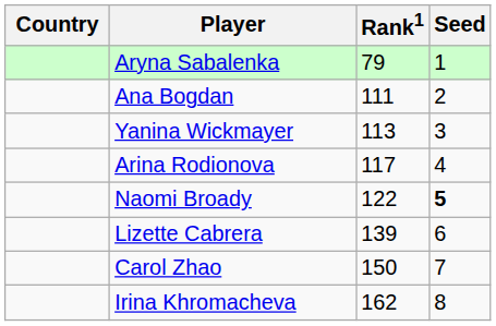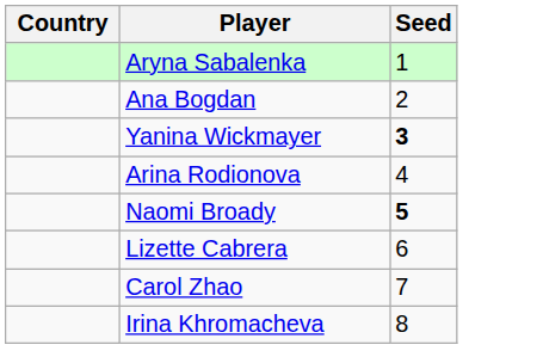 <table class="sortable wikitable">
 <tr>
 <th width="70">Country</th>
 <th width="175">Player</th>
-<th>Rank<sup>1</sup></th>
 <th>Seed</th>
 </tr>
 <tr style="background:#cfc;">
 <td></td>
 <td><a href='#'>Aryna Sabalenka</a></td>
-<td>79</td>
 <td>1</td>
 </tr>
 <tr>
 <td></td>
 <td><a href='#'>Ana Bogdan</a></td>
-<td>111</td>
 <td>2</td>
 </tr>
 <tr>
 <td></td>
 <td><a href='#'>Yanina Wickmayer</a></td>
-<td>113</td>
-<td>3</td>
+<td><strong>3</strong></td>
 </tr>
 <tr>
 <td></td>
 <td><a href='#'>Arina Rodionova</a></td>
-<td>117</td>
 <td>4</td>
 </tr>
 <tr>
 <td></td>
 <td><a href='#'>Naomi Broady</a></td>
-<td>122</td>
 <td><strong>5</strong></td>
 </tr>
 <tr>
 <td></td>
 <td><a href='#'>Lizette Cabrera</a></td>
-<td>139</td>
 <td>6</td>
 </tr>
 <tr>
 <td></td>
 <td><a href='#'>Carol Zhao</a></td>
-<td>150</td>
 <td>7</td>
 </tr>
 <tr>
 <td></td>
 <td><a href='#'>Irina Khromacheva</a></td>
-<td>162</td>
 <td>8</td>
 </tr>
 </table>
